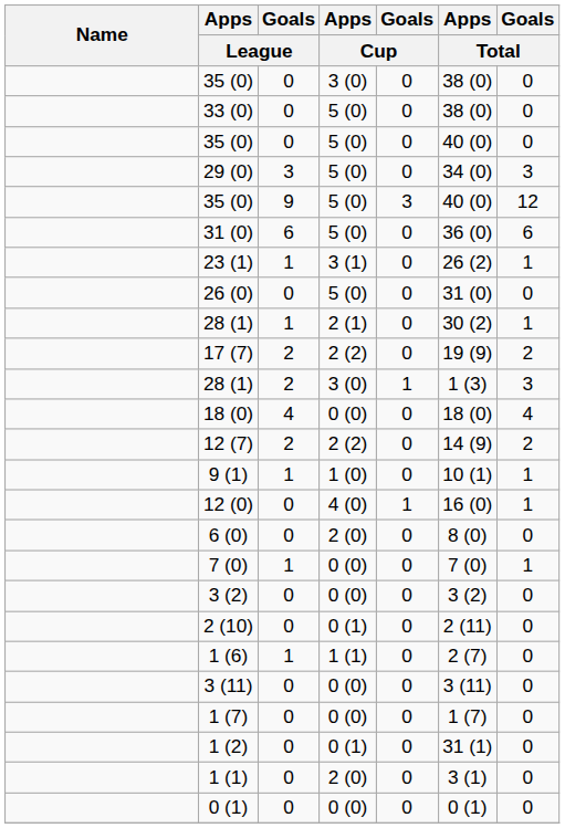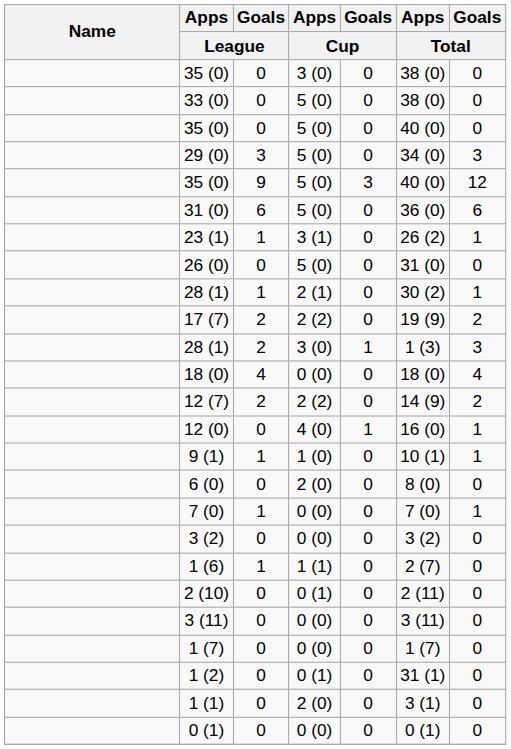 <table class="wikitable sortable" style="text-align:center">
 <tr>
 <th rowspan="2" width="155">Name</th>
 <th>Apps</th>
 <th>Goals</th>
 <th>Apps</th>
 <th>Goals</th>
 <th>Apps</th>
 <th>Goals</th>
 </tr>
 <tr class="unsortable">
 <th colspan="2" width="55">League</th>
 <th colspan="2" width="55">Cup</th>
 <th colspan="2" width="55">Total</th>
 </tr>
 <tr>
 <td align="left"> </td>
 <td>35 (0)</td>
 <td>0</td>
 <td>3 (0)</td>
 <td>0</td>
 <td>38 (0)</td>
 <td>0</td>
 </tr>
 <tr>
 <td align="left"> </td>
 <td>33 (0)</td>
 <td>0</td>
 <td>5 (0)</td>
 <td>0</td>
 <td>38 (0)</td>
 <td>0</td>
 </tr>
 <tr>
 <td align="left"> </td>
 <td>35 (0)</td>
 <td>0</td>
 <td>5 (0)</td>
 <td>0</td>
 <td>40 (0)</td>
 <td>0</td>
 </tr>
 <tr>
 <td align="left"> </td>
 <td>29 (0)</td>
 <td>3</td>
 <td>5 (0)</td>
 <td>0</td>
 <td>34 (0)</td>
 <td>3</td>
 </tr>
 <tr>
 <td align="left"> </td>
 <td>35 (0)</td>
 <td>9</td>
 <td>5 (0)</td>
 <td>3</td>
 <td>40 (0)</td>
 <td>12</td>
 </tr>
 <tr>
 <td align="left"> </td>
 <td>31 (0)</td>
 <td>6</td>
 <td>5 (0)</td>
 <td>0</td>
 <td>36 (0)</td>
 <td>6</td>
 </tr>
 <tr>
 <td align="left"> </td>
 <td>23 (1)</td>
 <td>1</td>
 <td>3 (1)</td>
 <td>0</td>
 <td>26 (2)</td>
 <td>1</td>
 </tr>
 <tr>
 <td align="left"> </td>
 <td>26 (0)</td>
 <td>0</td>
 <td>5 (0)</td>
 <td>0</td>
 <td>31 (0)</td>
 <td>0</td>
 </tr>
 <tr>
 <td align="left"> </td>
 <td>28 (1)</td>
 <td>1</td>
 <td>2 (1)</td>
 <td>0</td>
 <td>30 (2)</td>
 <td>1</td>
 </tr>
 <tr>
 <td align="left"> </td>
 <td>17 (7)</td>
 <td>2</td>
 <td>2 (2)</td>
 <td>0</td>
 <td>19 (9)</td>
 <td>2</td>
 </tr>
 <tr>
 <td align="left"> </td>
 <td>28 (1)</td>
 <td>2</td>
 <td>3 (0)</td>
 <td>1</td>
 <td>1 (3)</td>
 <td>3</td>
 </tr>
 <tr>
 <td align="left"> </td>
 <td>18 (0)</td>
 <td>4</td>
 <td>0 (0)</td>
 <td>0</td>
 <td>18 (0)</td>
 <td>4</td>
 </tr>
 <tr>
 <td align="left"> </td>
 <td>12 (7)</td>
 <td>2</td>
 <td>2 (2)</td>
 <td>0</td>
 <td>14 (9)</td>
 <td>2</td>
 </tr>
 <tr>
 <td align="left"> </td>
+<td>12 (0)</td>
+<td>0</td>
+<td>4 (0)</td>
+<td>1</td>
+<td>16 (0)</td>
+<td>1</td>
+</tr>
+<tr>
+<td align="left"> </td>
 <td>9 (1)</td>
 <td>1</td>
 <td>1 (0)</td>
 <td>0</td>
 <td>10 (1)</td>
-<td>1</td>
-</tr>
-<tr>
-<td align="left"> </td>
-<td>12 (0)</td>
-<td>0</td>
-<td>4 (0)</td>
-<td>1</td>
-<td>16 (0)</td>
 <td>1</td>
 </tr>
 <tr>
 <td align="left"> </td>
 <td>6 (0)</td>
 <td>0</td>
 <td>2 (0)</td>
 <td>0</td>
 <td>8 (0)</td>
 <td>0</td>
 </tr>
 <tr>
 <td align="left"> </td>
 <td>7 (0)</td>
 <td>1</td>
 <td>0 (0)</td>
 <td>0</td>
 <td>7 (0)</td>
 <td>1</td>
 </tr>
 <tr>
 <td align="left"> </td>
 <td>3 (2)</td>
 <td>0</td>
 <td>0 (0)</td>
 <td>0</td>
 <td>3 (2)</td>
 <td>0</td>
 </tr>
 <tr>
 <td align="left"> </td>
+<td>1 (6)</td>
+<td>1</td>
+<td>1 (1)</td>
+<td>0</td>
+<td>2 (7)</td>
+<td>0</td>
+</tr>
+<tr>
+<td align="left"> </td>
 <td>2 (10)</td>
 <td>0</td>
 <td>0 (1)</td>
 <td>0</td>
 <td>2 (11)</td>
-<td>0</td>
-</tr>
-<tr>
-<td align="left"> </td>
-<td>1 (6)</td>
-<td>1</td>
-<td>1 (1)</td>
-<td>0</td>
-<td>2 (7)</td>
 <td>0</td>
 </tr>
 <tr>
 <td align="left"> </td>
 <td>3 (11)</td>
 <td>0</td>
 <td>0 (0)</td>
 <td>0</td>
 <td>3 (11)</td>
 <td>0</td>
 </tr>
 <tr>
 <td align="left"> </td>
 <td>1 (7)</td>
 <td>0</td>
 <td>0 (0)</td>
 <td>0</td>
 <td>1 (7)</td>
 <td>0</td>
 </tr>
 <tr>
 <td align="left"> </td>
 <td>1 (2)</td>
 <td>0</td>
 <td>0 (1)</td>
 <td>0</td>
 <td>31 (1)</td>
 <td>0</td>
 </tr>
 <tr>
 <td align="left"> </td>
 <td>1 (1)</td>
 <td>0</td>
 <td>2 (0)</td>
 <td>0</td>
 <td>3 (1)</td>
 <td>0</td>
 </tr>
 <tr>
 <td align="left"> </td>
 <td>0 (1)</td>
 <td>0</td>
 <td>0 (0)</td>
 <td>0</td>
 <td>0 (1)</td>
 <td>0</td>
 </tr>
 <tr>
 </tr>
 </table>
